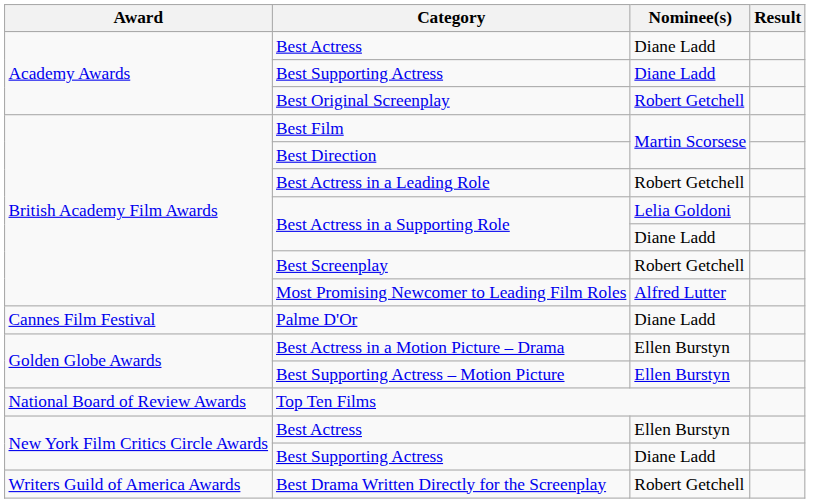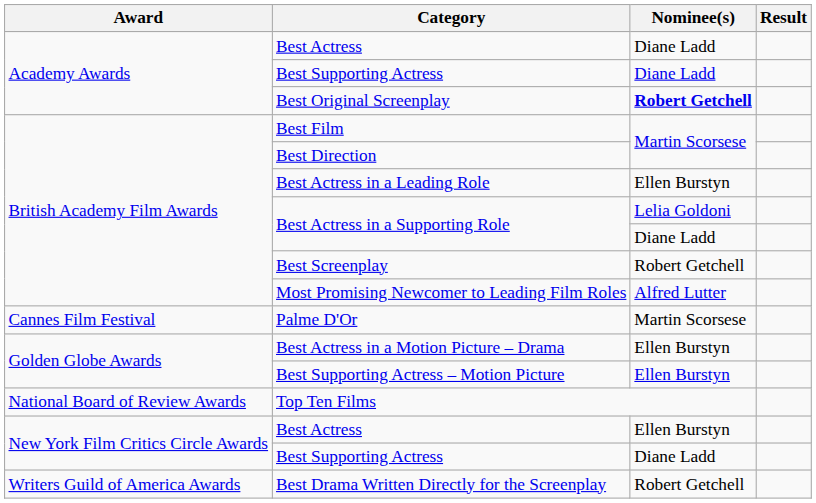 <table class="wikitable">
 <tr>
 <th>Award</th>
 <th>Category</th>
 <th>Nominee(s)</th>
 <th>Result</th>
 </tr>
 <tr>
 <td rowspan="3"><a href='#'>Academy Awards</a></td>
 <td><a href='#'>Best Actress</a></td>
 <td>Diane Ladd</td>
 <td></td>
 </tr>
 <tr>
 <td><a href='#'>Best Supporting Actress</a></td>
 <td><a href='#'>Diane Ladd</a></td>
 <td></td>
 </tr>
 <tr>
 <td><a href='#'>Best Original Screenplay</a></td>
-<td><a href='#'>Robert Getchell</a></td>
+<td><strong><a href='#'>Robert Getchell</a></strong></td>
 <td></td>
 </tr>
 <tr>
 <td rowspan="7"><a href='#'>British Academy Film Awards</a></td>
 <td><a href='#'>Best Film</a></td>
 <td rowspan="2"><a href='#'>Martin Scorsese</a></td>
 <td></td>
 </tr>
 <tr>
 <td><a href='#'>Best Direction</a></td>
 <td></td>
 </tr>
 <tr>
 <td><a href='#'>Best Actress in a Leading Role</a></td>
-<td>Robert Getchell</td>
+<td>Ellen Burstyn</td>
 <td></td>
 </tr>
 <tr>
 <td rowspan="2"><a href='#'>Best Actress in a Supporting Role</a></td>
 <td><a href='#'>Lelia Goldoni</a></td>
 <td></td>
 </tr>
 <tr>
 <td>Diane Ladd</td>
 <td></td>
 </tr>
 <tr>
 <td><a href='#'>Best Screenplay</a></td>
 <td>Robert Getchell</td>
 <td></td>
 </tr>
 <tr>
 <td><a href='#'>Most Promising Newcomer to Leading Film Roles</a></td>
 <td><a href='#'>Alfred Lutter</a></td>
 <td></td>
 </tr>
 <tr>
 <td><a href='#'>Cannes Film Festival</a></td>
 <td><a href='#'>Palme D'Or</a></td>
-<td>Diane Ladd</td>
+<td>Martin Scorsese</td>
 <td></td>
 </tr>
 <tr>
 <td rowspan="2"><a href='#'>Golden Globe Awards</a></td>
 <td><a href='#'>Best Actress in a Motion Picture – Drama</a></td>
 <td>Ellen Burstyn</td>
 <td></td>
 </tr>
 <tr>
 <td><a href='#'>Best Supporting Actress – Motion Picture</a></td>
 <td><a href='#'>Ellen Burstyn</a></td>
 <td></td>
 </tr>
 <tr>
 <td><a href='#'>National Board of Review Awards</a></td>
 <td colspan="2"><a href='#'>Top Ten Films</a></td>
 <td></td>
 </tr>
 <tr>
 <td rowspan="2"><a href='#'>New York Film Critics Circle Awards</a></td>
 <td><a href='#'>Best Actress</a></td>
 <td>Ellen Burstyn</td>
 <td></td>
 </tr>
 <tr>
 <td><a href='#'>Best Supporting Actress</a></td>
 <td>Diane Ladd</td>
 <td></td>
 </tr>
 <tr>
 <td><a href='#'>Writers Guild of America Awards</a></td>
 <td><a href='#'>Best Drama Written Directly for the Screenplay</a></td>
 <td>Robert Getchell</td>
 <td></td>
 </tr>
 </table>
